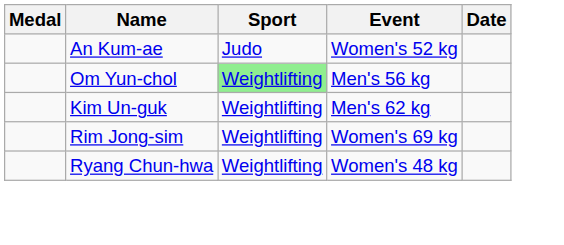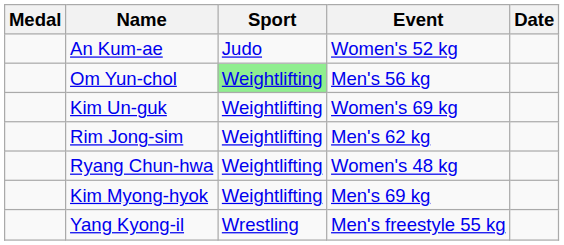 <table class="wikitable sortable" style="font-size: 95%;">
 <tr>
 <th>Medal</th>
 <th>Name</th>
 <th>Sport</th>
 <th>Event</th>
 <th>Date</th>
 </tr>
 <tr>
 <td></td>
 <td><a href='#'>An Kum-ae</a></td>
 <td><a href='#'>Judo</a></td>
 <td><a href='#'>Women's 52 kg</a></td>
 <td></td>
 </tr>
 <tr>
 <td></td>
 <td><a href='#'>Om Yun-chol</a></td>
 <td style="background: lightgreen;"><a href='#'>Weightlifting</a></td>
 <td><a href='#'>Men's 56 kg</a></td>
 <td></td>
 </tr>
 <tr>
 <td></td>
 <td><a href='#'>Kim Un-guk</a></td>
 <td><a href='#'>Weightlifting</a></td>
-<td><a href='#'>Men's 62 kg</a></td>
+<td><a href='#'>Women's 69 kg</a></td>
 <td></td>
 </tr>
 <tr>
 <td></td>
 <td><a href='#'>Rim Jong-sim</a></td>
 <td><a href='#'>Weightlifting</a></td>
-<td><a href='#'>Women's 69 kg</a></td>
+<td><a href='#'>Men's 62 kg</a></td>
 <td></td>
 </tr>
 <tr>
 <td></td>
 <td><a href='#'>Ryang Chun-hwa</a></td>
 <td><a href='#'>Weightlifting</a></td>
 <td><a href='#'>Women's 48 kg</a></td>
 <td></td>
 </tr>
+<tr>
+<td></td>
+<td><a href='#'>Kim Myong-hyok</a></td>
+<td><a href='#'>Weightlifting</a></td>
+<td><a href='#'>Men's 69 kg</a></td>
+<td></td>
+</tr>
+<tr>
+<td></td>
+<td><a href='#'>Yang Kyong-il</a></td>
+<td><a href='#'>Wrestling</a></td>
+<td><a href='#'>Men's freestyle 55 kg</a></td>
+<td></td>
+</tr>
 </table>
